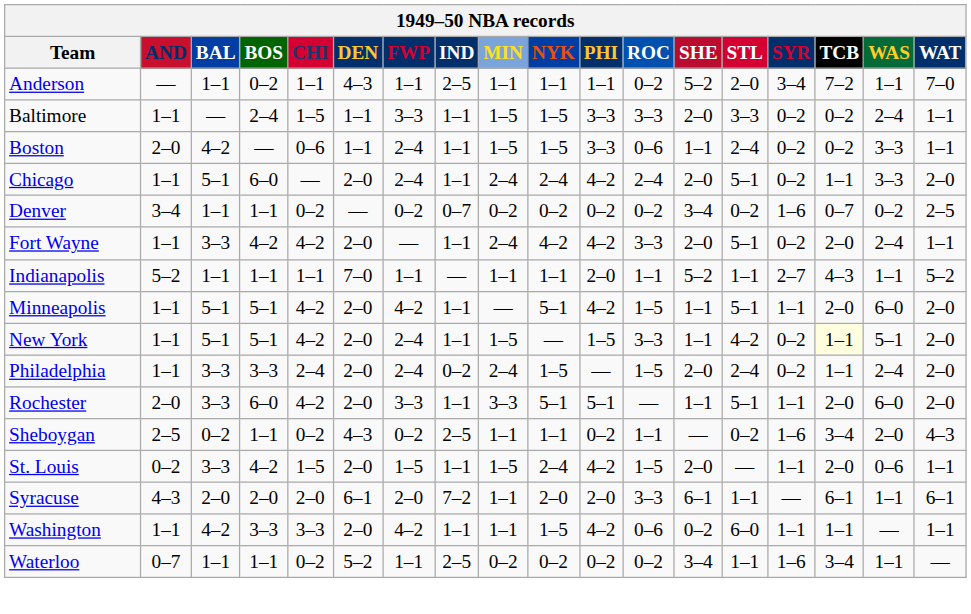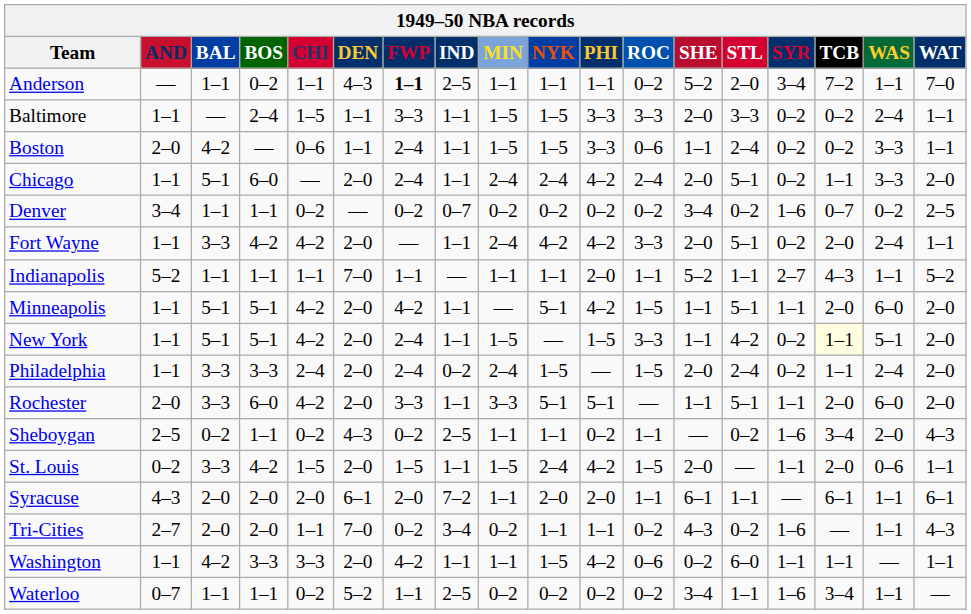 <table class="wikitable" style="font-size:95%; text-align:center">
 <tr>
 <th colspan=18>1949–50 NBA records</th>
 </tr>
 <tr>
 <th width=100>Team</th>
 <th style="background:#C90F2E;color:#012D6A;width=35">AND</th>
 <th style="background:#003EA4;color:#FFFFFF;width=35">BAL</th>
 <th style="background:#006400;color:#FFFFFF;width=35">BOS</th>
 <th style="background:#D50032;color:#22356A;width=35">CHI</th>
 <th style="background:#012F6B;color:#FEC72E;width=35">DEN</th>
 <th style="background:#012F6B;color:#D40032;width=35">FWP</th>
 <th style="background:#012F6B;color:#FFFFFF;width=35">IND</th>
 <th style="background:#7BA4DB;color:#FBE122;width=35">MIN</th>
 <th style="background:#003EA4;color:#E85109;width=35">NYK</th>
 <th style="background:#002F6C;color:#FFC72C;width=35">PHI</th>
 <th style="background:#0050B0;color:#FFFFFF;width=35">ROC</th>
 <th style="background:#BA0C2F;color:#FFFFFF;width=35">SHE</th>
 <th style="background:#D40032;color:#FFFFFF;width=35">STL</th>
 <th style="background:#012F6B;color:#D50033;width=35">SYR</th>
 <th style="background:#000000;color:#FFFFFF;width=35">TCB</th>
 <th style="background:#046B38;color:#FECD2A;width=35">WAS</th>
 <th style="background:#012F6B;color:#FFFFFF;width=35">WAT</th>
 </tr>
 <tr>
 <td style="text-align:left;"><a href='#'>Anderson</a></td>
 <td>—</td>
 <td>1–1</td>
 <td>0–2</td>
 <td>1–1</td>
 <td>4–3</td>
-<td>1–1</td>
+<td><strong>1–1</strong></td>
 <td>2–5</td>
 <td>1–1</td>
 <td>1–1</td>
 <td>1–1</td>
 <td>0–2</td>
 <td>5–2</td>
 <td>2–0</td>
 <td>3–4</td>
 <td>7–2</td>
 <td>1–1</td>
 <td>7–0</td>
 </tr>
 <tr>
 <td style="text-align:left;">Baltimore</td>
 <td>1–1</td>
 <td>—</td>
 <td>2–4</td>
 <td>1–5</td>
 <td>1–1</td>
 <td>3–3</td>
 <td>1–1</td>
 <td>1–5</td>
 <td>1–5</td>
 <td>3–3</td>
 <td>3–3</td>
 <td>2–0</td>
 <td>3–3</td>
 <td>0–2</td>
 <td>0–2</td>
 <td>2–4</td>
 <td>1–1</td>
 </tr>
 <tr>
 <td style="text-align:left;"><a href='#'>Boston</a></td>
 <td>2–0</td>
 <td>4–2</td>
 <td>—</td>
 <td>0–6</td>
 <td>1–1</td>
 <td>2–4</td>
 <td>1–1</td>
 <td>1–5</td>
 <td>1–5</td>
 <td>3–3</td>
 <td>0–6</td>
 <td>1–1</td>
 <td>2–4</td>
 <td>0–2</td>
 <td>0–2</td>
 <td>3–3</td>
 <td>1–1</td>
 </tr>
 <tr>
 <td style="text-align:left;"><a href='#'>Chicago</a></td>
 <td>1–1</td>
 <td>5–1</td>
 <td>6–0</td>
 <td>—</td>
 <td>2–0</td>
 <td>2–4</td>
 <td>1–1</td>
 <td>2–4</td>
 <td>2–4</td>
 <td>4–2</td>
 <td>2–4</td>
 <td>2–0</td>
 <td>5–1</td>
 <td>0–2</td>
 <td>1–1</td>
 <td>3–3</td>
 <td>2–0</td>
 </tr>
 <tr>
 <td style="text-align:left;"><a href='#'>Denver</a></td>
 <td>3–4</td>
 <td>1–1</td>
 <td>1–1</td>
 <td>0–2</td>
 <td>—</td>
 <td>0–2</td>
 <td>0–7</td>
 <td>0–2</td>
 <td>0–2</td>
 <td>0–2</td>
 <td>0–2</td>
 <td>3–4</td>
 <td>0–2</td>
 <td>1–6</td>
 <td>0–7</td>
 <td>0–2</td>
 <td>2–5</td>
 </tr>
 <tr>
 <td style="text-align:left;"><a href='#'>Fort Wayne</a></td>
 <td>1–1</td>
 <td>3–3</td>
 <td>4–2</td>
 <td>4–2</td>
 <td>2–0</td>
 <td>—</td>
 <td>1–1</td>
 <td>2–4</td>
 <td>4–2</td>
 <td>4–2</td>
 <td>3–3</td>
 <td>2–0</td>
 <td>5–1</td>
 <td>0–2</td>
 <td>2–0</td>
 <td>2–4</td>
 <td>1–1</td>
 </tr>
 <tr>
 <td style="text-align:left;"><a href='#'>Indianapolis</a></td>
 <td>5–2</td>
 <td>1–1</td>
 <td>1–1</td>
 <td>1–1</td>
 <td>7–0</td>
 <td>1–1</td>
 <td>—</td>
 <td>1–1</td>
 <td>1–1</td>
 <td>2–0</td>
 <td>1–1</td>
 <td>5–2</td>
 <td>1–1</td>
 <td>2–7</td>
 <td>4–3</td>
 <td>1–1</td>
 <td>5–2</td>
 </tr>
 <tr>
 <td style="text-align:left;"><a href='#'>Minneapolis</a></td>
 <td>1–1</td>
 <td>5–1</td>
 <td>5–1</td>
 <td>4–2</td>
 <td>2–0</td>
 <td>4–2</td>
 <td>1–1</td>
 <td>—</td>
 <td>5–1</td>
 <td>4–2</td>
 <td>1–5</td>
 <td>1–1</td>
 <td>5–1</td>
 <td>1–1</td>
 <td>2–0</td>
 <td>6–0</td>
 <td>2–0</td>
 </tr>
 <tr>
 <td style="text-align:left;"><a href='#'>New York</a></td>
 <td>1–1</td>
 <td>5–1</td>
 <td>5–1</td>
 <td>4–2</td>
 <td>2–0</td>
 <td>2–4</td>
 <td>1–1</td>
 <td>1–5</td>
 <td>—</td>
 <td>1–5</td>
 <td>3–3</td>
 <td>1–1</td>
 <td>4–2</td>
 <td>0–2</td>
 <td style="background: lightyellow;">1–1</td>
 <td>5–1</td>
 <td>2–0</td>
 </tr>
 <tr>
 <td style="text-align:left;"><a href='#'>Philadelphia</a></td>
 <td>1–1</td>
 <td>3–3</td>
 <td>3–3</td>
 <td>2–4</td>
 <td>2–0</td>
 <td>2–4</td>
 <td>0–2</td>
 <td>2–4</td>
 <td>1–5</td>
 <td>—</td>
 <td>1–5</td>
 <td>2–0</td>
 <td>2–4</td>
 <td>0–2</td>
 <td>1–1</td>
 <td>2–4</td>
 <td>2–0</td>
 </tr>
 <tr>
 <td style="text-align:left;"><a href='#'>Rochester</a></td>
 <td>2–0</td>
 <td>3–3</td>
 <td>6–0</td>
 <td>4–2</td>
 <td>2–0</td>
 <td>3–3</td>
 <td>1–1</td>
 <td>3–3</td>
 <td>5–1</td>
 <td>5–1</td>
 <td>—</td>
 <td>1–1</td>
 <td>5–1</td>
 <td>1–1</td>
 <td>2–0</td>
 <td>6–0</td>
 <td>2–0</td>
 </tr>
 <tr>
 <td style="text-align:left;"><a href='#'>Sheboygan</a></td>
 <td>2–5</td>
 <td>0–2</td>
 <td>1–1</td>
 <td>0–2</td>
 <td>4–3</td>
 <td>0–2</td>
 <td>2–5</td>
 <td>1–1</td>
 <td>1–1</td>
 <td>0–2</td>
 <td>1–1</td>
 <td>—</td>
 <td>0–2</td>
 <td>1–6</td>
 <td>3–4</td>
 <td>2–0</td>
 <td>4–3</td>
 </tr>
 <tr>
 <td style="text-align:left;"><a href='#'>St. Louis</a></td>
 <td>0–2</td>
 <td>3–3</td>
 <td>4–2</td>
 <td>1–5</td>
 <td>2–0</td>
 <td>1–5</td>
 <td>1–1</td>
 <td>1–5</td>
 <td>2–4</td>
 <td>4–2</td>
 <td>1–5</td>
 <td>2–0</td>
 <td>—</td>
 <td>1–1</td>
 <td>2–0</td>
 <td>0–6</td>
 <td>1–1</td>
 </tr>
 <tr>
 <td style="text-align:left;"><a href='#'>Syracuse</a></td>
 <td>4–3</td>
 <td>2–0</td>
 <td>2–0</td>
 <td>2–0</td>
 <td>6–1</td>
 <td>2–0</td>
 <td>7–2</td>
 <td>1–1</td>
 <td>2–0</td>
 <td>2–0</td>
-<td>3–3</td>
+<td>1–1</td>
 <td>6–1</td>
 <td>1–1</td>
 <td>—</td>
 <td>6–1</td>
 <td>1–1</td>
 <td>6–1</td>
+</tr>
+<tr>
+<td style="text-align:left;"><a href='#'>Tri-Cities</a></td>
+<td>2–7</td>
+<td>2–0</td>
+<td>2–0</td>
+<td>1–1</td>
+<td>7–0</td>
+<td>0–2</td>
+<td>3–4</td>
+<td>0–2</td>
+<td>1–1</td>
+<td>1–1</td>
+<td>0–2</td>
+<td>4–3</td>
+<td>0–2</td>
+<td>1–6</td>
+<td>—</td>
+<td>1–1</td>
+<td>4–3</td>
 </tr>
 <tr>
 <td style="text-align:left;"><a href='#'>Washington</a></td>
 <td>1–1</td>
 <td>4–2</td>
 <td>3–3</td>
 <td>3–3</td>
 <td>2–0</td>
 <td>4–2</td>
 <td>1–1</td>
 <td>1–1</td>
 <td>1–5</td>
 <td>4–2</td>
 <td>0–6</td>
 <td>0–2</td>
 <td>6–0</td>
 <td>1–1</td>
 <td>1–1</td>
 <td>—</td>
 <td>1–1</td>
 </tr>
 <tr>
 <td style="text-align:left;"><a href='#'>Waterloo</a></td>
 <td>0–7</td>
 <td>1–1</td>
 <td>1–1</td>
 <td>0–2</td>
 <td>5–2</td>
 <td>1–1</td>
 <td>2–5</td>
 <td>0–2</td>
 <td>0–2</td>
 <td>0–2</td>
 <td>0–2</td>
 <td>3–4</td>
 <td>1–1</td>
 <td>1–6</td>
 <td>3–4</td>
 <td>1–1</td>
 <td>—</td>
 </tr>
 </table>
